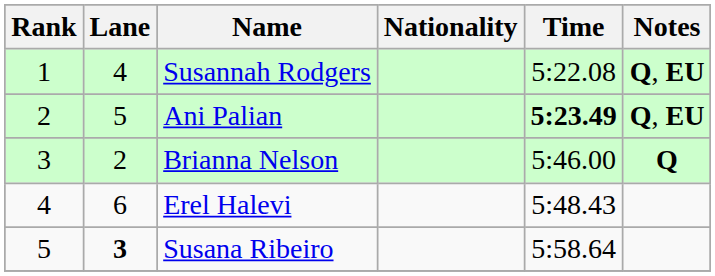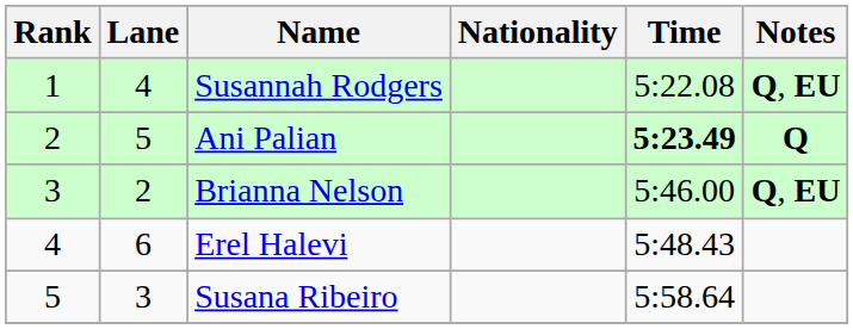 <table class="wikitable">
 <tr>
 <th>Rank</th>
 <th>Lane</th>
 <th>Name</th>
 <th>Nationality</th>
 <th>Time</th>
 <th>Notes</th>
 </tr>
 <tr bgcolor=ccffcc>
 <td align=center>1</td>
 <td align=center>4</td>
 <td><a href='#'>Susannah Rodgers</a></td>
 <td></td>
 <td align=center>5:22.08</td>
 <td align=center><strong>Q</strong>, <strong>EU</strong></td>
 </tr>
 <tr bgcolor=ccffcc>
 <td align=center>2</td>
 <td align=center>5</td>
 <td><a href='#'>Ani Palian</a></td>
 <td></td>
 <td align=center><strong>5:23.49</strong></td>
-<td align=center><strong>Q</strong>, <strong>EU</strong></td>
+<td align=center><strong>Q</strong></td>
 </tr>
 <tr bgcolor=ccffcc>
 <td align=center>3</td>
 <td align=center>2</td>
 <td><a href='#'>Brianna Nelson</a></td>
 <td></td>
 <td align=center>5:46.00</td>
-<td align=center><strong>Q</strong></td>
+<td align=center><strong>Q</strong>, <strong>EU</strong></td>
 </tr>
 <tr>
 <td align=center>4</td>
 <td align=center>6</td>
 <td><a href='#'>Erel Halevi</a></td>
 <td></td>
 <td align=center>5:48.43</td>
 <td align=center></td>
 </tr>
 <tr>
 <td align=center>5</td>
-<td align=center><strong>3</strong></td>
+<td align=center>3</td>
 <td><a href='#'>Susana Ribeiro</a></td>
 <td></td>
 <td align=center>5:58.64</td>
 <td align=center></td>
 </tr>
 <tr>
 </tr>
 </table>
